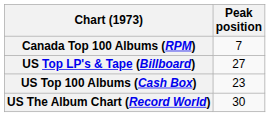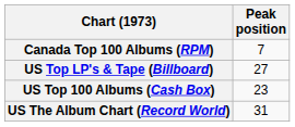 <table class="wikitable sortable plainrowheaders" style="text-align:center">
 <tr>
 <th scope="col">Chart (1973)</th>
 <th scope="col">Peak<br>position</th>
 </tr>
 <tr>
 <th scope="row">Canada Top 100 Albums (<em><a href='#'>RPM</a></em>)</th>
 <td>7</td>
 </tr>
 <tr>
 <th scope="row">US <a href='#'>Top LP's & Tape</a> (<em><a href='#'>Billboard</a></em>)</th>
 <td>27</td>
 </tr>
 <tr>
 <th scope="row">US Top 100 Albums (<em><a href='#'>Cash Box</a></em>)</th>
 <td>23</td>
 </tr>
 <tr>
 <th scope="row">US The Album Chart (<em><a href='#'>Record World</a></em>)</th>
-<td>30</td>
+<td>31</td>
 </tr>
 </table>
